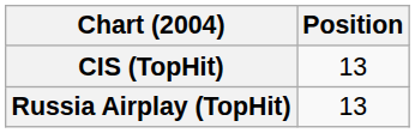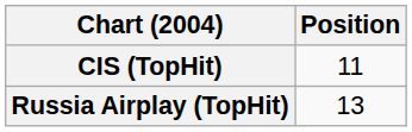 <table class="wikitable plainrowheaders" style="text-align:center">
 <tr>
 <th scope="col">Chart (2004)</th>
 <th scope="col">Position</th>
 </tr>
 <tr>
 <th scope="row">CIS (TopHit)</th>
-<td>13</td>
+<td>11</td>
 </tr>
 <tr>
 <th scope="row">Russia Airplay (TopHit)</th>
 <td>13</td>
 </tr>
 </table>
